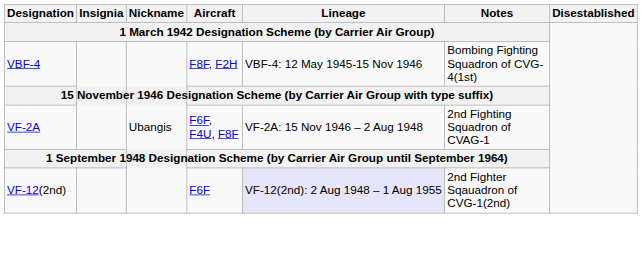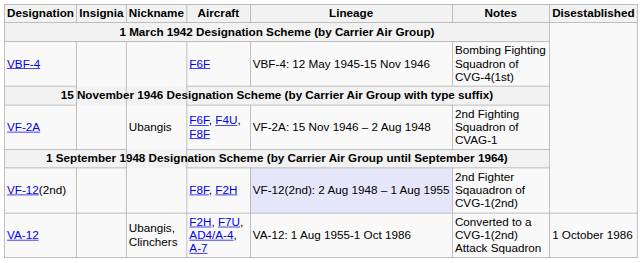 <table class="wikitable">
 <tr>
 <th>Designation</th>
 <th>Insignia</th>
 <th>Nickname</th>
 <th>Aircraft</th>
 <th>Lineage</th>
 <th>Notes</th>
 <th>Disestablished</th>
 </tr>
 <tr>
 <th colspan=6>1 March 1942 Designation Scheme (by Carrier Air Group)</th>
 </tr>
 <tr>
 <td><a href='#'>VBF-4</a></td>
 <td rowspan="3"></td>
 <td rowspan="5">Ubangis</td>
-<td><a href='#'>F8F</a>, <a href='#'>F2H</a></td>
+<td><a href='#'>F6F</a></td>
 <td>VBF-4: 12 May 1945-15 Nov 1946</td>
 <td>Bombing Fighting Squadron of CVG-4(1st)</td>
 </tr>
 <tr>
 <th colspan=6>15 November 1946 Designation Scheme (by Carrier Air Group with type suffix)</th>
 </tr>
 <tr>
 <td><a href='#'>VF-2A</a></td>
 <td><a href='#'>F6F</a>, <a href='#'>F4U</a>, <a href='#'>F8F</a></td>
 <td>VF-2A: 15 Nov 1946 – 2 Aug 1948</td>
 <td>2nd Fighting Squadron of CVAG-1</td>
 </tr>
 <tr>
 <th colspan=6>1 September 1948 Designation Scheme (by Carrier Air Group until September 1964)</th>
 </tr>
 <tr>
 <td><a href='#'>VF-12</a>(2nd)</td>
 <td></td>
-<td><a href='#'>F6F</a></td>
+<td><a href='#'>F8F</a>, <a href='#'>F2H</a></td>
 <td style="background: lavender; white-space: nowrap;">VF-12(2nd): 2 Aug 1948 – 1 Aug 1955</td>
 <td>2nd Fighter Sqauadron of CVG-1(2nd)</td>
 </tr>
+<tr>
+<td><a href='#'>VA-12</a></td>
+<td></td>
+<td>Ubangis,<br>Clinchers</td>
+<td><a href='#'>F2H</a>, <a href='#'>F7U</a>, <a href='#'>AD4/A-4</a>, <a href='#'>A-7</a></td>
+<td>VA-12: 1 Aug 1955-1 Oct 1986</td>
+<td>Converted to a CVG-1(2nd) Attack Squadron</td>
+<td>1 October 1986</td>
+</tr>
 </table>
